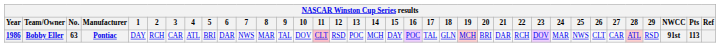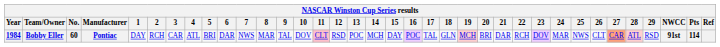 <table class="wikitable" style="text-align:center; font-size:75%">
 <tr>
 <th colspan="36"><a href='#'>NASCAR Winston Cup Series</a> results</th>
 </tr>
 <tr>
 <th>Year</th>
 <th>Team/Owner</th>
 <th>No.</th>
 <th>Manufacturer</th>
 <th>1</th>
 <th>2</th>
 <th>3</th>
 <th>4</th>
 <th>5</th>
 <th>6</th>
 <th>7</th>
 <th>8</th>
 <th>9</th>
 <th>10</th>
 <th>11</th>
 <th>12</th>
 <th>13</th>
 <th>14</th>
 <th>15</th>
 <th>16</th>
 <th>17</th>
 <th>18</th>
 <th>19</th>
 <th>20</th>
 <th>21</th>
 <th>22</th>
 <th>23</th>
 <th>24</th>
 <th>25</th>
 <th>26</th>
 <th>27</th>
 <th>28</th>
 <th>29</th>
 <th>NWCC</th>
 <th>Pts</th>
 <th>Ref</th>
 </tr>
 <tr>
-<th><a href='#'>1986</a></th>
+<th><a href='#'>1984</a></th>
 <th><a href='#'>Bobby Eller</a></th>
-<th>63</th>
+<th>60</th>
 <th><a href='#'>Pontiac</a></th>
 <td><a href='#'>DAY</a></td>
 <td><a href='#'>RCH</a></td>
 <td><a href='#'>CAR</a></td>
 <td><a href='#'>ATL</a></td>
 <td><a href='#'>BRI</a></td>
 <td><a href='#'>DAR</a></td>
 <td><a href='#'>NWS</a></td>
 <td><a href='#'>MAR</a></td>
 <td><a href='#'>TAL</a></td>
 <td><a href='#'>DOV</a></td>
 <td style="background: pink;"><a href='#'>CLT</a></td>
 <td><a href='#'>RSD</a></td>
 <td><a href='#'>POC</a></td>
 <td><a href='#'>MCH</a></td>
 <td><a href='#'>DAY</a></td>
 <td style="background:#EFCFFF;"><a href='#'>POC</a><br></td>
 <td><a href='#'>TAL</a></td>
 <td><a href='#'>GLN</a></td>
 <td style="background:#FFCFCF;"><a href='#'>MCH</a><br></td>
 <td><a href='#'>BRI</a></td>
 <td><a href='#'>DAR</a></td>
 <td><a href='#'>RCH</a></td>
 <td style="background:#EFCFFF;"><a href='#'>DOV</a><br></td>
 <td><a href='#'>MAR</a></td>
 <td><a href='#'>NWS</a></td>
 <td><a href='#'>CLT</a></td>
-<td><a href='#'>CAR</a></td>
+<td style="background: lightsalmon;"><a href='#'>CAR</a></td>
 <td style="background:#FFCFCF;"><a href='#'>ATL</a><br></td>
 <td><a href='#'>RSD</a></td>
 <th>91st</th>
-<th>113</th>
+<th>114</th>
 <th></th>
 </tr>
 </table>
